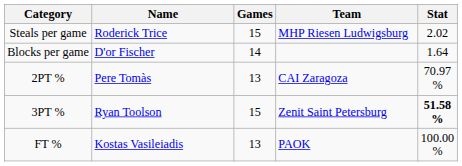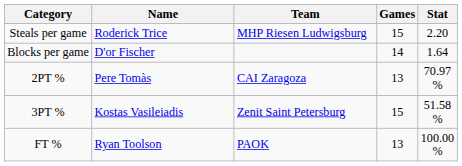 <table class="wikitable sortable" style="text-align: center;">
 <tr>
 <th>Category</th>
 <th width=180>Name</th>
+<th width=180>Team</th>
 <th width=40>Games</th>
-<th width=180>Team</th>
 <th width=40>Stat</th>
 </tr>
 <tr>
 <td>Steals per game</td>
 <td align="left"> <a href='#'>Roderick Trice</a></td>
+<td align="left"> <a href='#'>MHP Riesen Ludwigsburg</a></td>
 <td>15</td>
-<td align="left"> <a href='#'>MHP Riesen Ludwigsburg</a></td>
-<td>2.02</td>
+<td>2.20</td>
 </tr>
 <tr>
 <td>Blocks per game</td>
 <td align="left"> <a href='#'>D'or Fischer</a></td>
+<td align="left"></td>
 <td>14</td>
-<td align="left"></td>
 <td>1.64</td>
 </tr>
 <tr>
 <td>2PT %</td>
 <td align="left"> <a href='#'>Pere Tomàs</a></td>
+<td align="left"> <a href='#'>CAI Zaragoza</a></td>
 <td>13</td>
-<td align="left"> <a href='#'>CAI Zaragoza</a></td>
 <td>70.97 %</td>
 </tr>
 <tr>
 <td>3PT %</td>
-<td align="left"> <a href='#'>Ryan Toolson</a></td>
+<td align="left"> <a href='#'>Kostas Vasileiadis</a></td>
+<td align="left"> <a href='#'>Zenit Saint Petersburg</a></td>
 <td>15</td>
-<td align="left"> <a href='#'>Zenit Saint Petersburg</a></td>
-<td><strong>51.58 %</strong></td>
+<td>51.58 %</td>
 </tr>
 <tr>
 <td>FT %</td>
-<td align="left"> <a href='#'>Kostas Vasileiadis</a></td>
+<td align="left"> <a href='#'>Ryan Toolson</a></td>
+<td align="left"> <a href='#'>PAOK</a></td>
 <td>13</td>
-<td align="left"> <a href='#'>PAOK</a></td>
 <td>100.00 %</td>
 </tr>
 </table>
